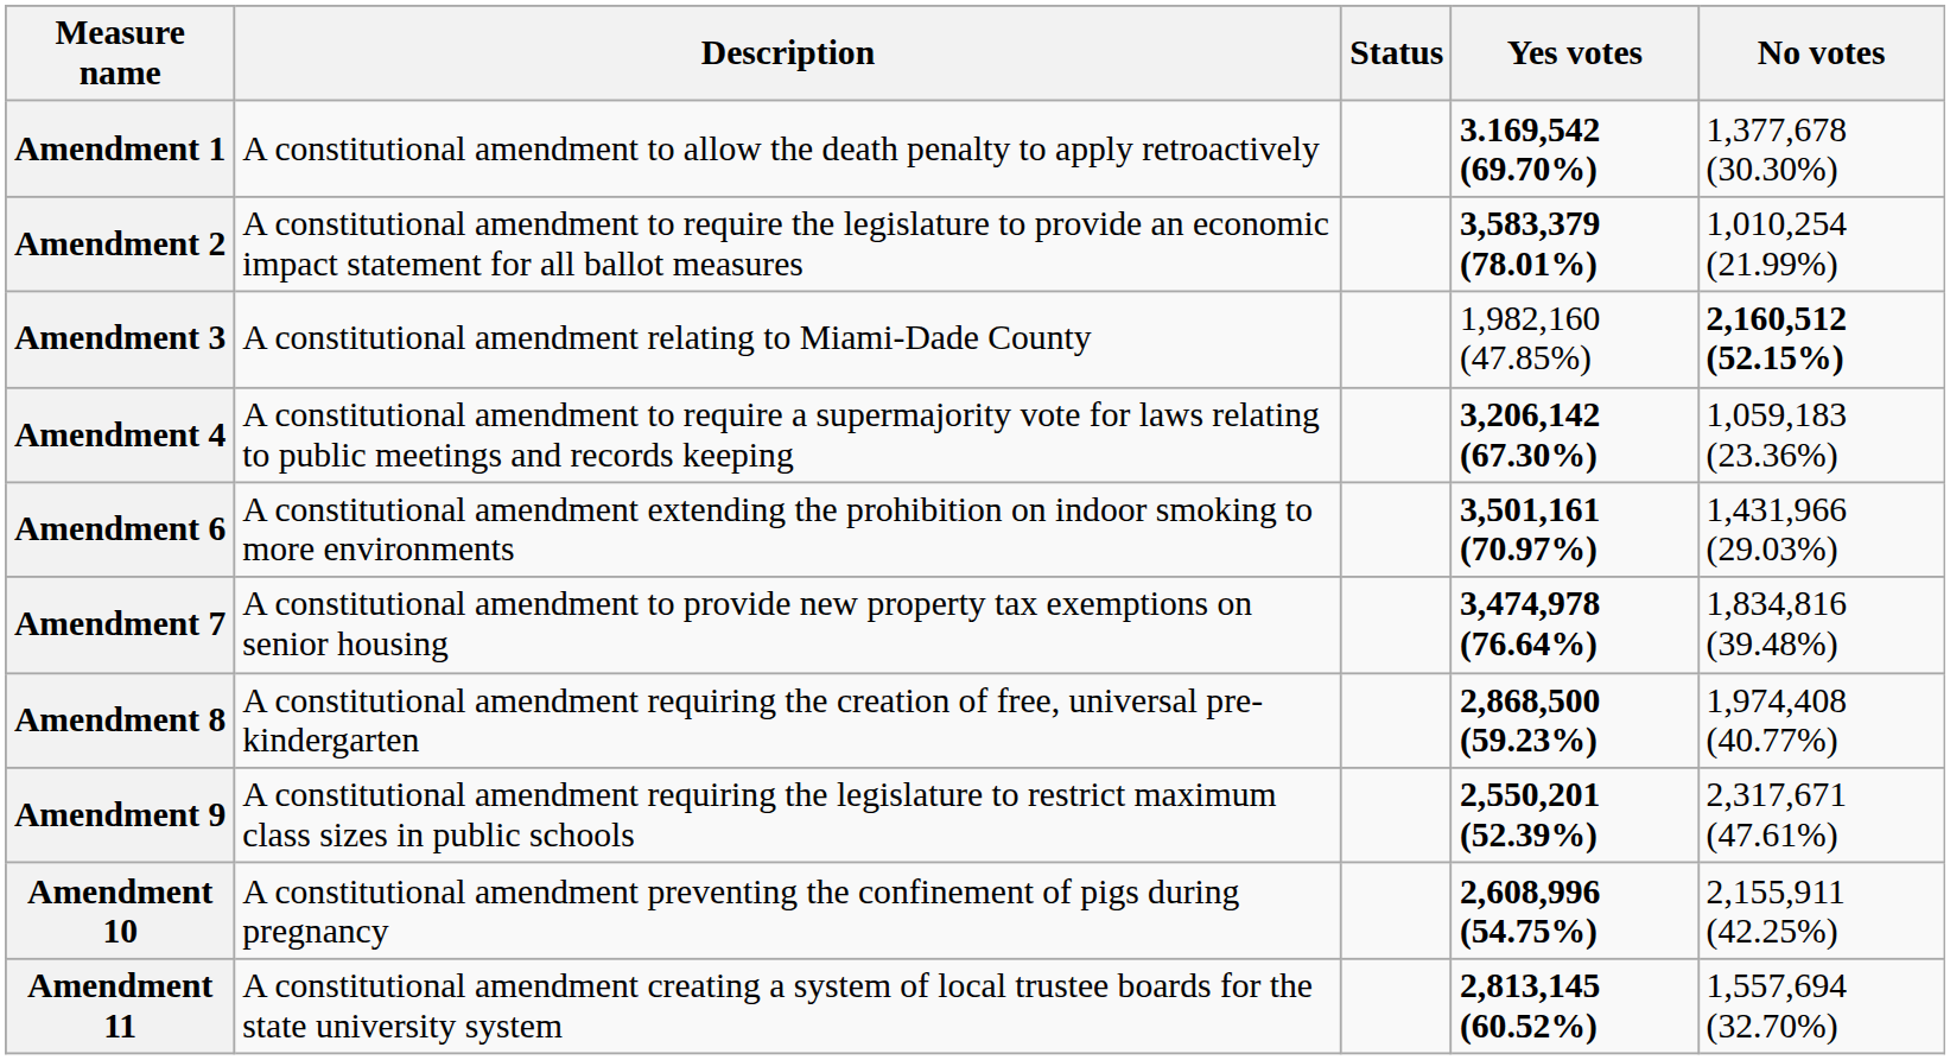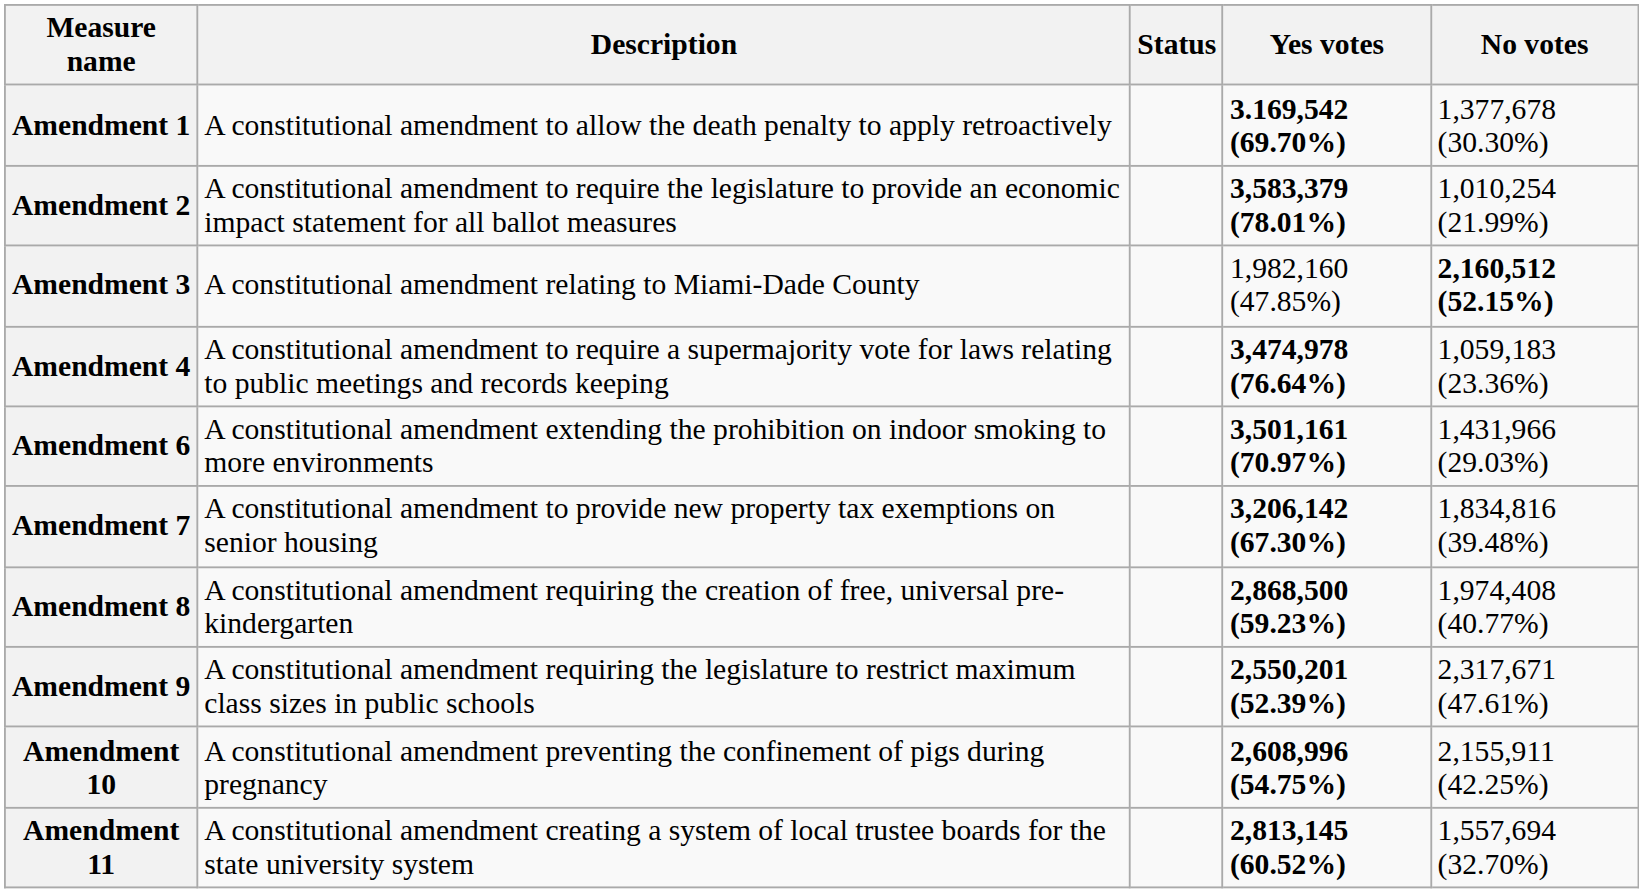 <table class="wikitable sortable plainrowheaders" style="width:100%">
 <tr>
 <th scope="col">Measure name</th>
 <th class="unsortable" scope="col">Description</th>
 <th scope="col">Status</th>
 <th scope="col">Yes votes</th>
 <th scope="col">No votes</th>
 </tr>
 <tr>
 <th scope="row">Amendment 1</th>
 <td>A constitutional amendment to allow the death penalty to apply retroactively</td>
 <td></td>
 <td><strong>3.169,542 (69.70%)</strong></td>
 <td>1,377,678 (30.30%)</td>
 </tr>
 <tr>
 <th scope="row">Amendment 2</th>
 <td>A constitutional amendment to require the legislature to provide an economic impact statement for all ballot measures</td>
 <td></td>
 <td><strong>3,583,379 (78.01%)</strong></td>
 <td>1,010,254 (21.99%)</td>
 </tr>
 <tr>
 <th scope="row">Amendment 3</th>
 <td>A constitutional amendment relating to Miami-Dade County</td>
 <td></td>
 <td>1,982,160 (47.85%)</td>
 <td><strong>2,160,512 (52.15%)</strong></td>
 </tr>
 <tr>
 <th scope="row">Amendment 4</th>
 <td>A constitutional amendment to require a supermajority vote for laws relating to public meetings and records keeping</td>
 <td></td>
-<td><strong>3,206,142 (67.30%)</strong></td>
+<td><strong>3,474,978 (76.64%)</strong></td>
 <td>1,059,183 (23.36%)</td>
 </tr>
 <tr>
 <th scope="row">Amendment 6</th>
 <td>A constitutional amendment extending the prohibition on indoor smoking to more environments</td>
 <td></td>
 <td><strong>3,501,161 (70.97%)</strong></td>
 <td>1,431,966 (29.03%)</td>
 </tr>
 <tr>
 <th scope="row">Amendment 7</th>
 <td>A constitutional amendment to provide new property tax exemptions on senior housing</td>
 <td></td>
-<td><strong>3,474,978 (76.64%)</strong></td>
+<td><strong>3,206,142 (67.30%)</strong></td>
 <td>1,834,816 (39.48%)</td>
 </tr>
 <tr>
 <th scope="row">Amendment 8</th>
 <td>A constitutional amendment requiring the creation of free, universal pre-kindergarten</td>
 <td></td>
 <td><strong>2,868,500 (59.23%)</strong></td>
 <td>1,974,408 (40.77%)</td>
 </tr>
 <tr>
 <th scope="row">Amendment 9</th>
 <td>A constitutional amendment requiring the legislature to restrict maximum class sizes in public schools</td>
 <td></td>
 <td><strong>2,550,201 (52.39%)</strong></td>
 <td>2,317,671 (47.61%)</td>
 </tr>
 <tr>
 <th scope="row">Amendment 10</th>
 <td>A constitutional amendment preventing the confinement of pigs during pregnancy</td>
 <td></td>
 <td><strong>2,608,996 (54.75%)</strong></td>
 <td>2,155,911 (42.25%)</td>
 </tr>
 <tr>
 <th scope="row">Amendment 11</th>
 <td>A constitutional amendment creating a system of local trustee boards for the state university system</td>
 <td></td>
 <td><strong>2,813,145 (60.52%)</strong></td>
 <td>1,557,694 (32.70%)</td>
 </tr>
 </table>
